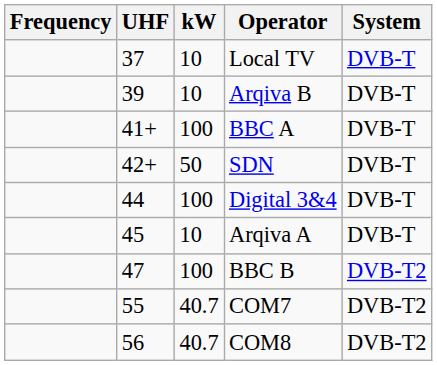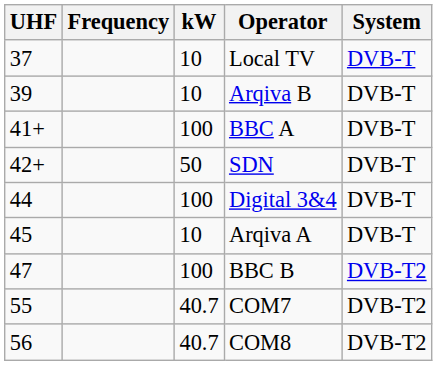 <table class="wikitable sortable">
 <tr>
+<th>UHF</th>
 <th>Frequency</th>
-<th>UHF</th>
 <th>kW</th>
 <th>Operator</th>
 <th>System</th>
 </tr>
 <tr>
+<td>37</td>
 <td></td>
-<td>37</td>
 <td>10</td>
 <td>Local TV</td>
 <td><a href='#'>DVB-T</a></td>
 </tr>
 <tr>
+<td>39</td>
 <td></td>
-<td>39</td>
 <td>10</td>
 <td><a href='#'>Arqiva</a> B</td>
 <td>DVB-T</td>
 </tr>
 <tr>
+<td>41+</td>
 <td></td>
-<td>41+</td>
 <td>100</td>
 <td><a href='#'>BBC</a> A</td>
 <td>DVB-T</td>
 </tr>
 <tr>
+<td>42+</td>
 <td></td>
-<td>42+</td>
 <td>50</td>
 <td><a href='#'>SDN</a></td>
 <td>DVB-T</td>
 </tr>
 <tr>
+<td>44</td>
 <td></td>
-<td>44</td>
 <td>100</td>
 <td><a href='#'>Digital 3&4</a></td>
 <td>DVB-T</td>
 </tr>
 <tr>
+<td>45</td>
 <td></td>
-<td>45</td>
 <td>10</td>
 <td>Arqiva A</td>
 <td>DVB-T</td>
 </tr>
 <tr>
+<td>47</td>
 <td></td>
-<td>47</td>
 <td>100</td>
 <td>BBC B</td>
 <td><a href='#'>DVB-T2</a></td>
 </tr>
 <tr>
+<td>55</td>
 <td></td>
-<td>55</td>
 <td>40.7</td>
 <td>COM7</td>
 <td>DVB-T2</td>
 </tr>
 <tr>
+<td>56</td>
 <td></td>
-<td>56</td>
 <td>40.7</td>
 <td>COM8</td>
 <td>DVB-T2</td>
 </tr>
 </table>
